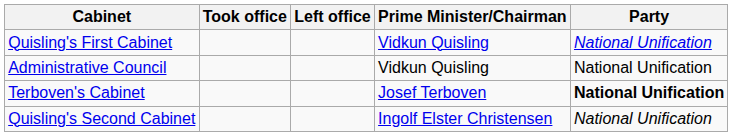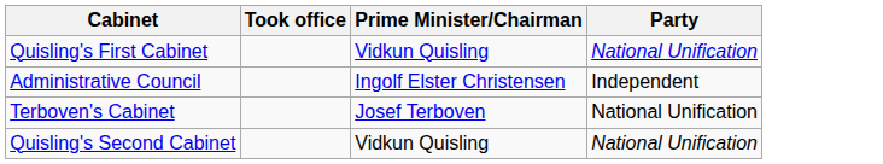 <table class=wikitable>
 <tr align="left">
 <th>Cabinet</th>
 <th>Took office</th>
-<th>Left office</th>
 <th>Prime Minister/Chairman</th>
 <th>Party</th>
 </tr>
 <tr>
 <td><a href='#'>Quisling's First Cabinet</a></td>
-<td></td>
 <td></td>
 <td><a href='#'>Vidkun Quisling</a></td>
 <td><em><a href='#'>National Unification</a></em></td>
 </tr>
 <tr>
 <td><a href='#'>Administrative Council</a></td>
 <td></td>
-<td></td>
-<td>Vidkun Quisling</td>
-<td>National Unification</td>
+<td><a href='#'>Ingolf Elster Christensen</a></td>
+<td>Independent</td>
 </tr>
 <tr>
 <td><a href='#'>Terboven's Cabinet</a></td>
 <td></td>
-<td></td>
 <td><a href='#'>Josef Terboven</a></td>
-<td><strong>National Unification</strong></td>
+<td>National Unification</td>
 </tr>
 <tr>
 <td><a href='#'>Quisling's Second Cabinet</a></td>
 <td></td>
-<td></td>
-<td><a href='#'>Ingolf Elster Christensen</a></td>
+<td>Vidkun Quisling</td>
 <td><em>National Unification</em></td>
 </tr>
 </table>
